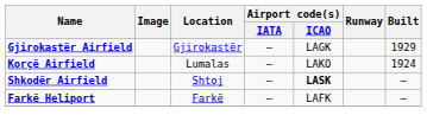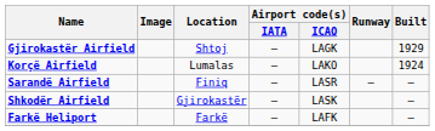 <table class="wikitable sortable">
 <tr>
 <th rowspan="2">Name</th>
 <th rowspan="2">Image</th>
 <th rowspan="2">Location</th>
 <th ! colspan="2">Airport code(s)</th>
 <th rowspan="2">Runway</th>
 <th rowspan="2">Built</th>
 </tr>
 <tr>
 <th><a href='#'>IATA</a></th>
 <th><a href='#'>ICAO</a></th>
 </tr>
 <tr>
 <td><strong><a href='#'>Gjirokastër Airfield</a></strong></td>
 <td style="text-align:center;"></td>
-<td style="text-align:center;"><a href='#'>Gjirokastër</a><br><small><em></em></small></td>
+<td style="text-align:center;"><a href='#'>Shtoj</a><br><small><em></em></small></td>
 <td style="text-align:center;">—</td>
 <td style="text-align:center;">LAGK</td>
 <td style="text-align:center;"></td>
 <td style="text-align:center;">1929</td>
 </tr>
 <tr>
 <td><strong><a href='#'>Korçë Airfield</a></strong></td>
 <td style="text-align:center;"></td>
 <td style="text-align:center;">Lumalas<br><small><em></em></small></td>
 <td style="text-align:center;">—</td>
 <td style="text-align:center;">LAKO</td>
 <td style="text-align:center;"></td>
 <td style="text-align:center;">1924</td>
 </tr>
 <tr>
+<td><strong><a href='#'>Sarandë Airfield</a></strong></td>
+<td style="text-align:center;"></td>
+<td style="text-align:center;"><a href='#'>Finiq</a><br><small><em></em></small></td>
+<td style="text-align:center;">—</td>
+<td style="text-align:center;">LASR</td>
+<td style="text-align:center;">—</td>
+<td style="text-align:center;">—</td>
+</tr>
+<tr>
 <td><strong><a href='#'>Shkodër Airfield</a></strong></td>
 <td style="text-align:center;"></td>
-<td style="text-align:center;"><a href='#'>Shtoj</a><br><small><em></em></small></td>
+<td style="text-align:center;"><a href='#'>Gjirokastër</a><br><small><em></em></small></td>
 <td style="text-align:center;">—</td>
-<td style="text-align:center;"><strong>LASK</strong></td>
+<td style="text-align:center;">LASK</td>
 <td style="text-align:center;"></td>
 <td style="text-align:center;">—</td>
 </tr>
 <tr>
 <td><strong><a href='#'>Farkë Heliport</a></strong></td>
 <td style="text-align:center;"></td>
 <td style="text-align:center;"><a href='#'>Farkë</a><br><small><em></em></small></td>
 <td style="text-align:center;">—</td>
 <td style="text-align:center;">LAFK</td>
 <td style="text-align:center;"></td>
 <td style="text-align:center;">—</td>
 </tr>
 <tr>
 </tr>
 </table>
